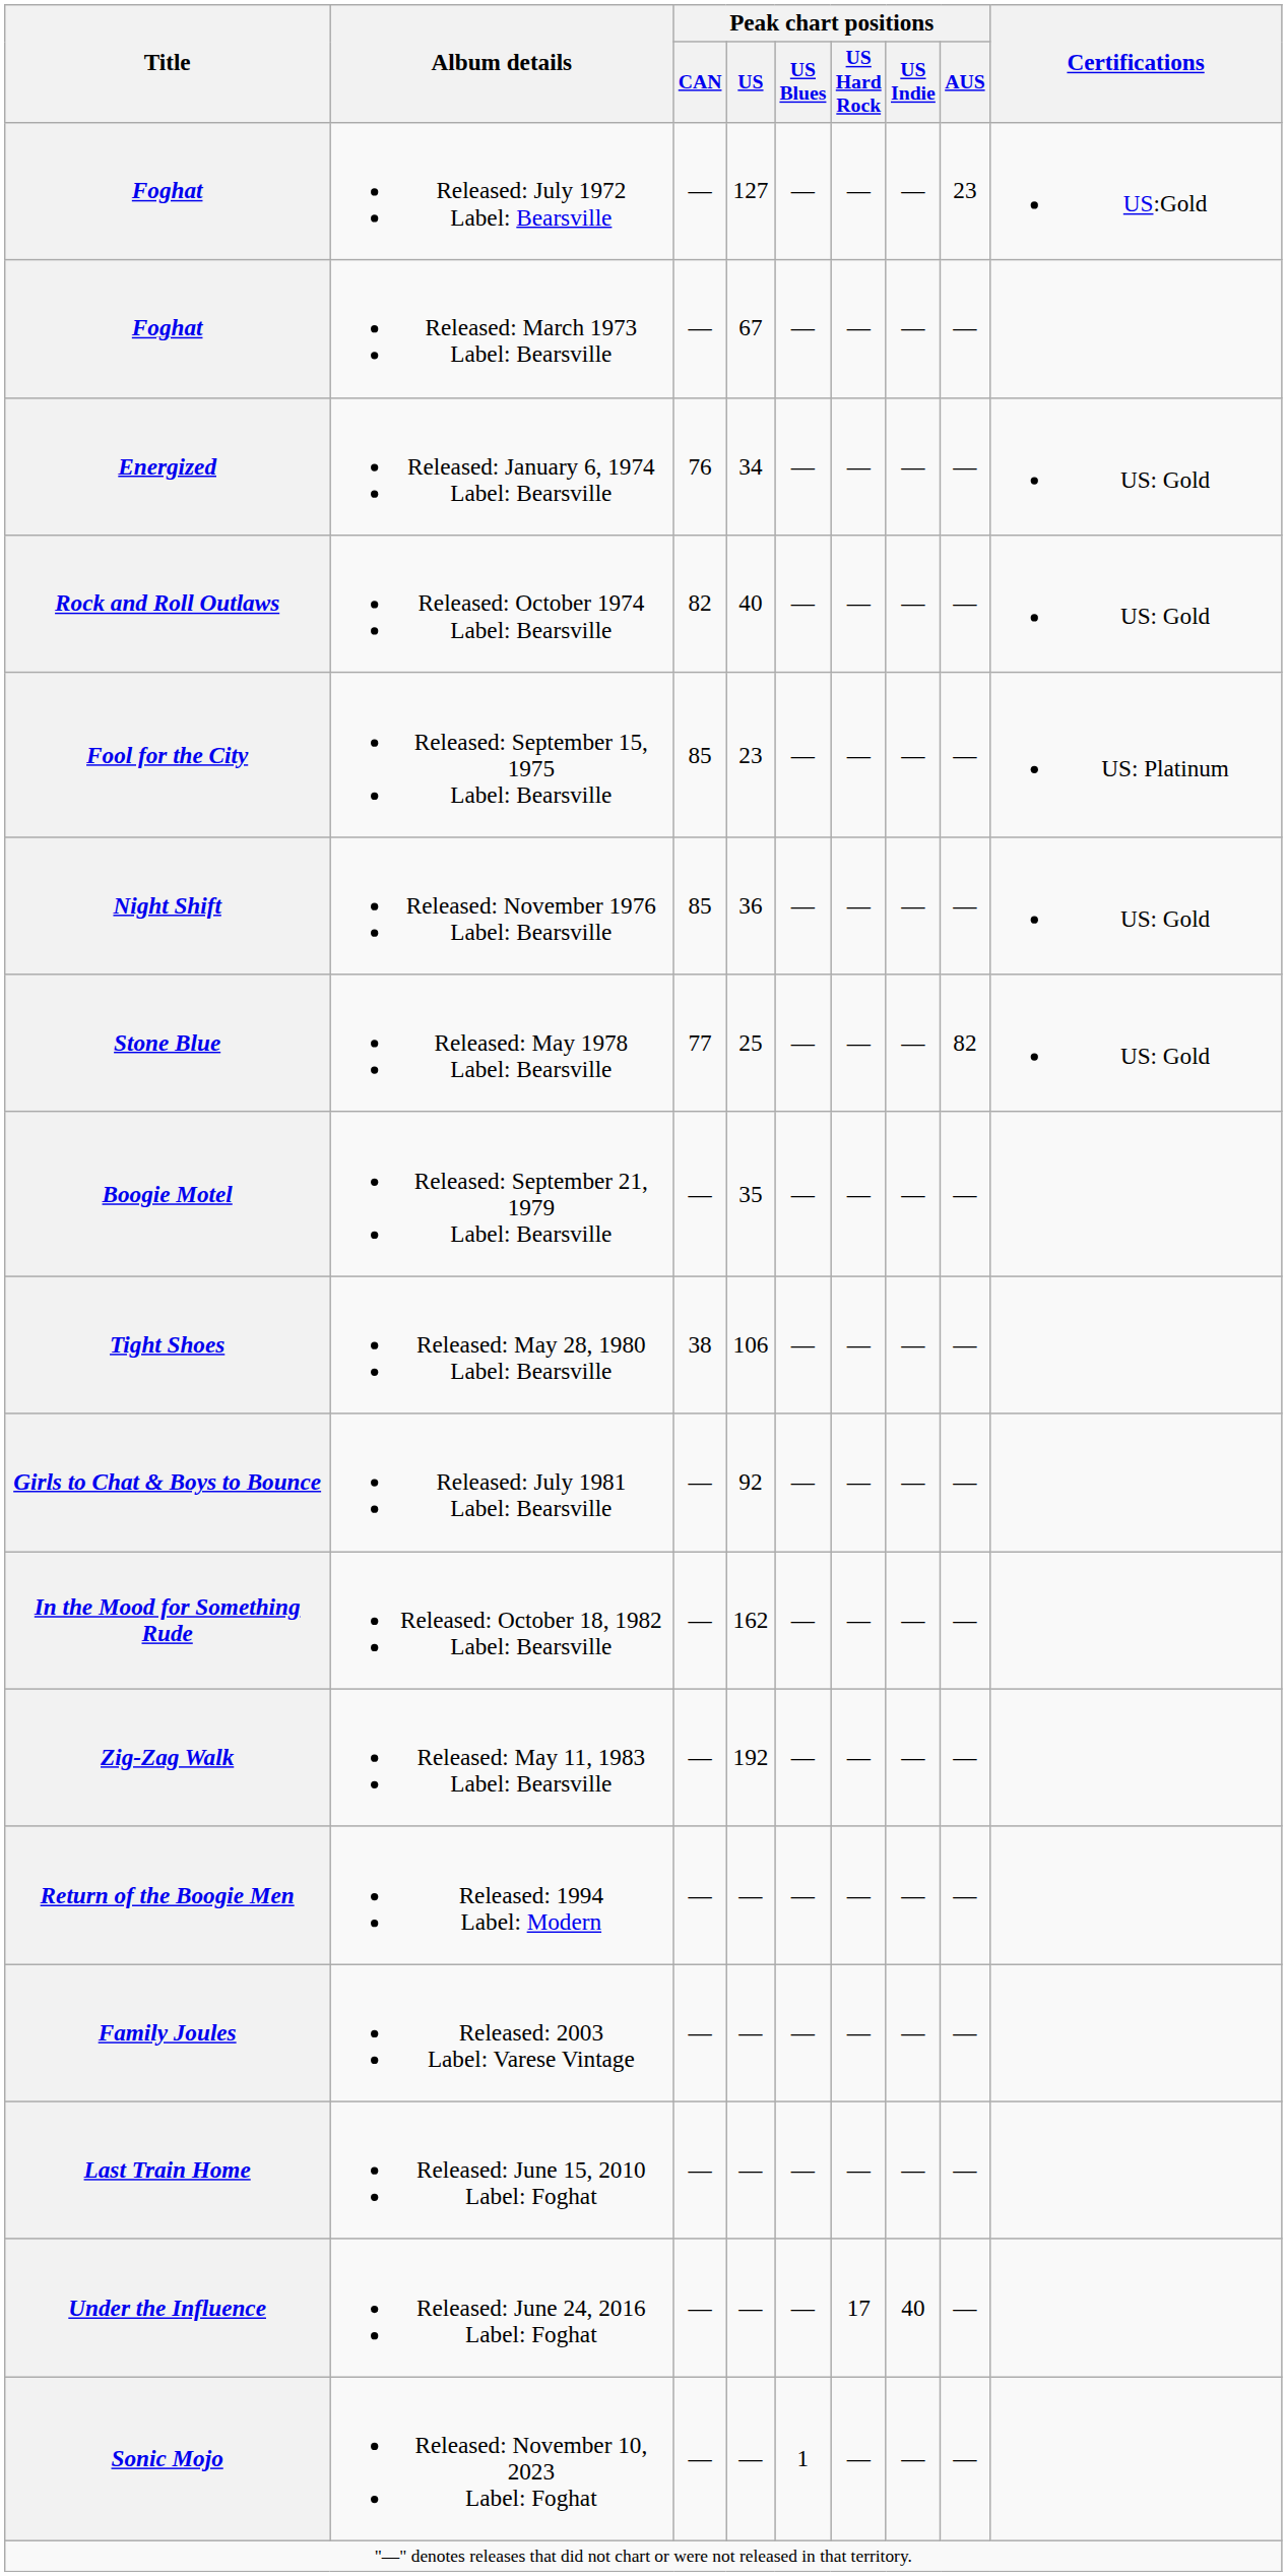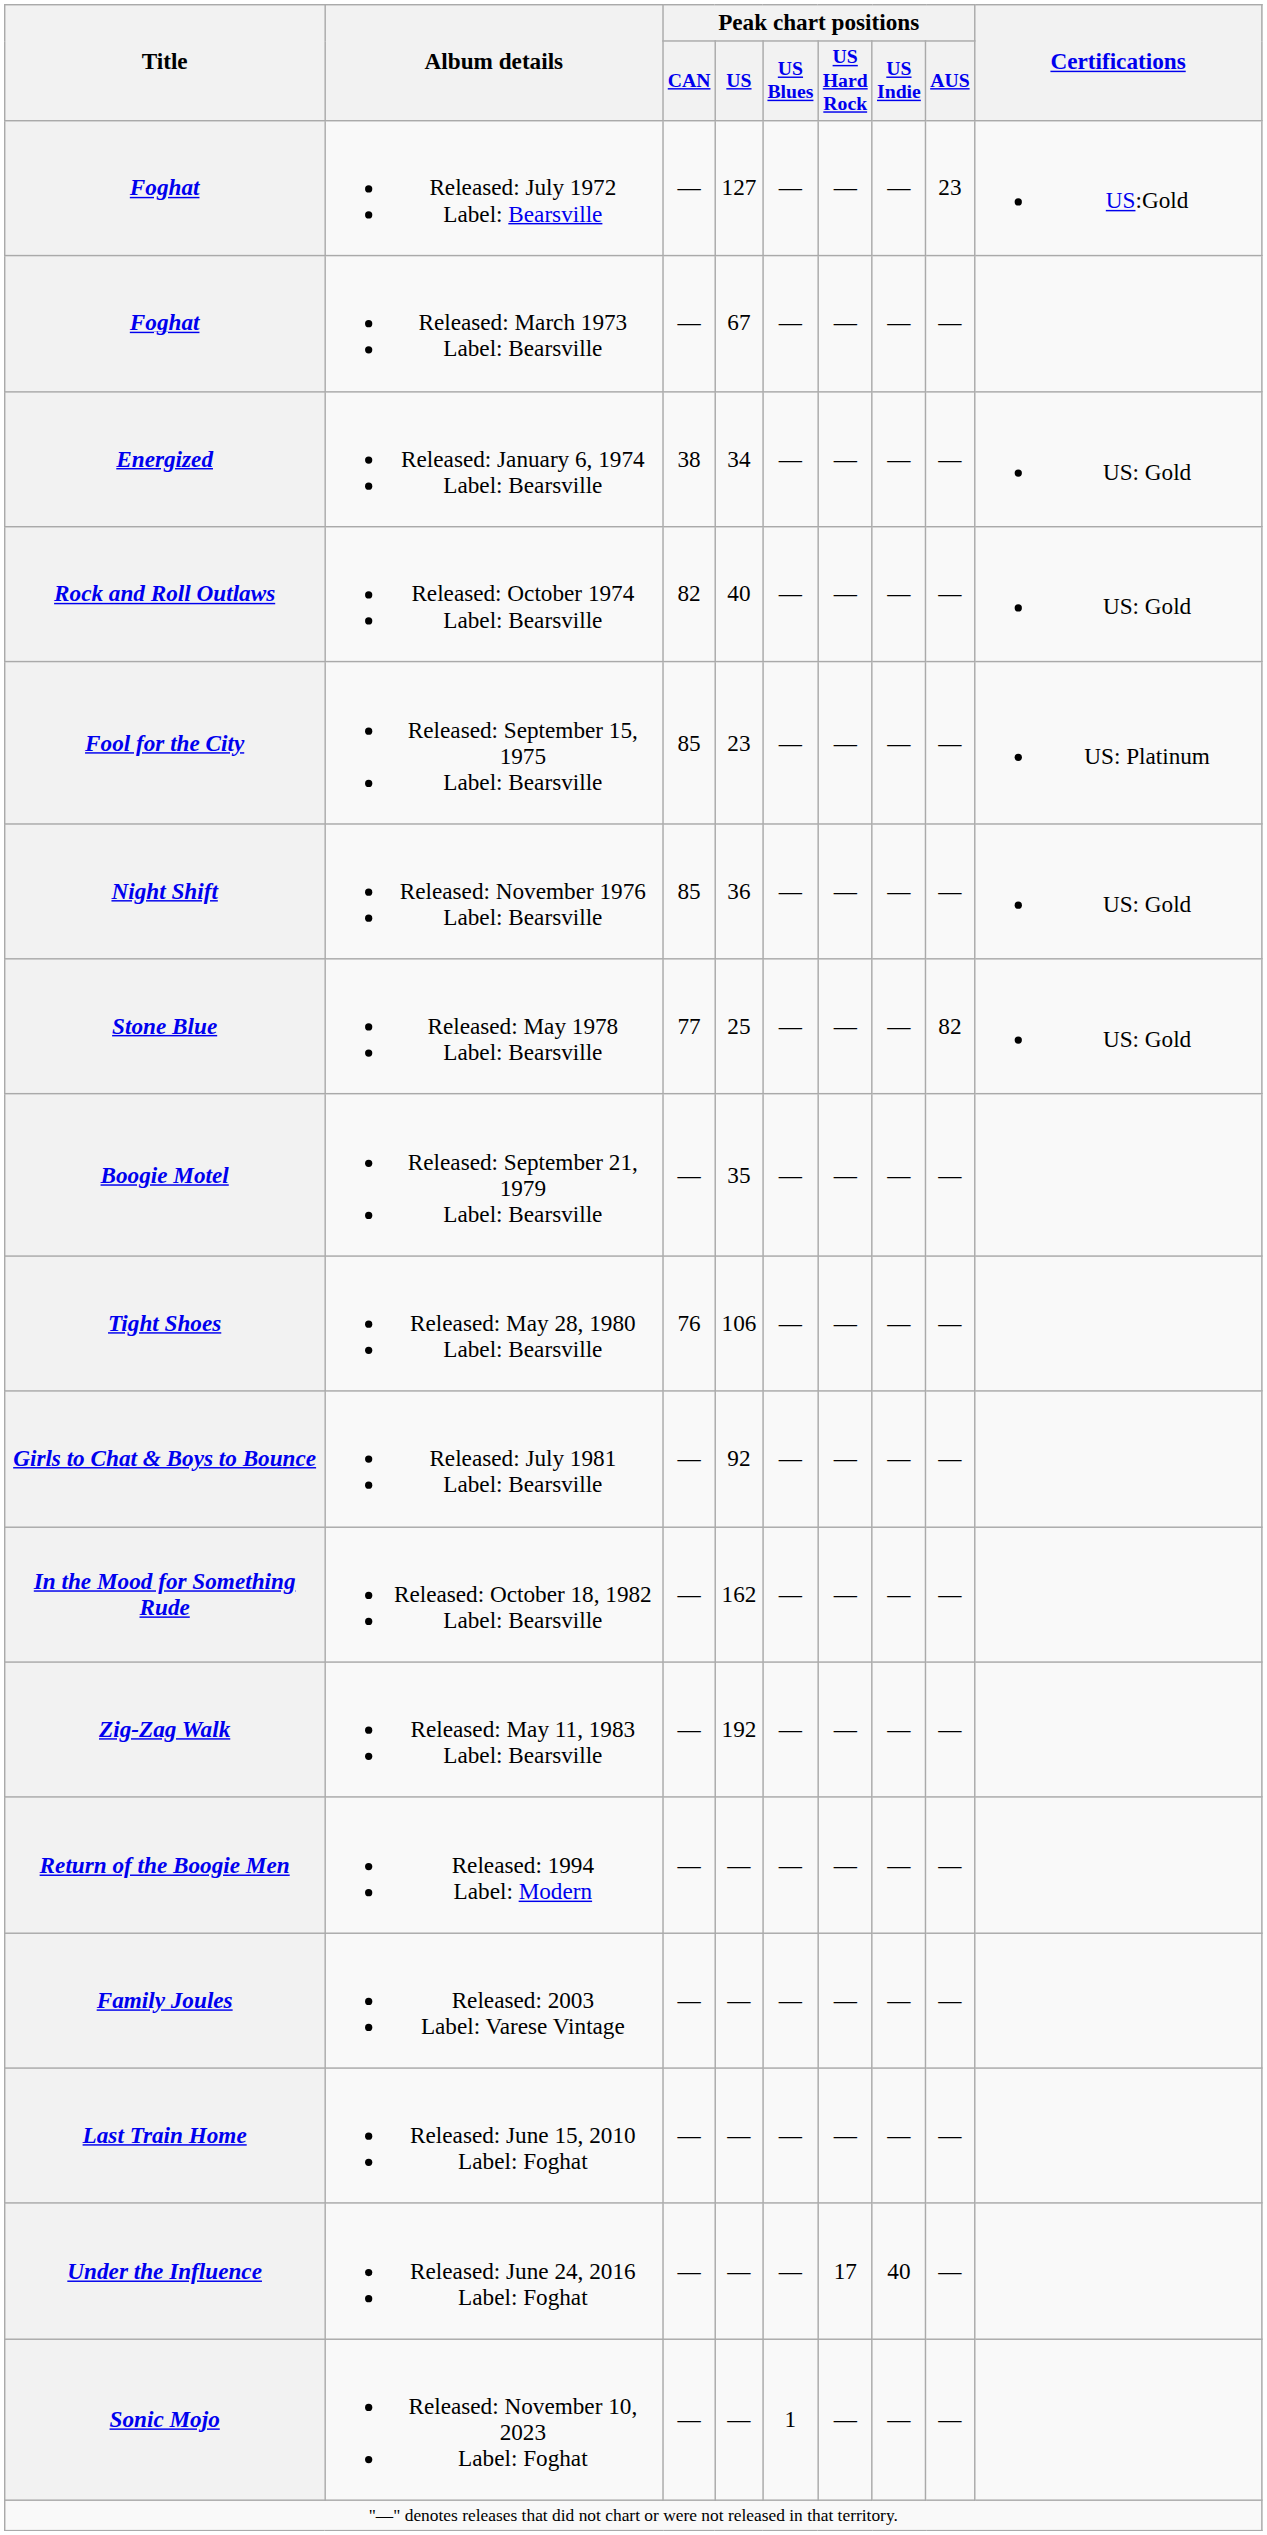 <table class="wikitable plainrowheaders" style="text-align:center;">
 <tr>
 <th scope="col" rowspan="2" style="width:18em;">Title</th>
 <th scope="col" rowspan="2" style="width:18em;">Album details</th>
 <th scope="col" colspan="6">Peak chart positions</th>
 <th rowspan="2" style="width:15em;"><a href='#'>Certifications</a></th>
 </tr>
 <tr>
 <th style="width:2em;font-size:85%"><a href='#'>CAN</a><br></th>
 <th style="width:2em;font-size:85%"><a href='#'>US</a><br></th>
 <th style="width:2em;font-size:85%"><a href='#'>US<br>Blues</a><br></th>
 <th style="width:2em;font-size:85%"><a href='#'>US<br>Hard Rock</a><br></th>
 <th style="width:2em;font-size:85%"><a href='#'>US Indie</a><br></th>
 <th style="width:2em;font-size:85%"><a href='#'>AUS</a><br></th>
 </tr>
 <tr>
 <th scope="row"><em><a href='#'>Foghat</a></em></th>
 <td><br><ul><li>Released: July 1972</li><li>Label: <a href='#'>Bearsville</a></li></ul></td>
 <td>—</td>
 <td>127</td>
 <td>—</td>
 <td>—</td>
 <td>—</td>
 <td>23</td>
 <td><br><ul><li><a href='#'>US</a>:Gold</li></ul></td>
 </tr>
 <tr>
 <th scope="row"><em><a href='#'>Foghat</a></em></th>
 <td><br><ul><li>Released: March 1973</li><li>Label: Bearsville</li></ul></td>
 <td>—</td>
 <td>67</td>
 <td>—</td>
 <td>—</td>
 <td>—</td>
 <td>—</td>
 <td></td>
 </tr>
 <tr>
 <th scope="row"><em><a href='#'>Energized</a></em></th>
 <td><br><ul><li>Released: January 6, 1974</li><li>Label: Bearsville</li></ul></td>
-<td>76</td>
+<td>38</td>
 <td>34</td>
 <td>—</td>
 <td>—</td>
 <td>—</td>
 <td>—</td>
 <td><br><ul><li>US: Gold</li></ul></td>
 </tr>
 <tr>
 <th scope="row"><em><a href='#'>Rock and Roll Outlaws</a></em></th>
 <td><br><ul><li>Released: October 1974</li><li>Label: Bearsville</li></ul></td>
 <td>82</td>
 <td>40</td>
 <td>—</td>
 <td>—</td>
 <td>—</td>
 <td>—</td>
 <td><br><ul><li>US: Gold</li></ul></td>
 </tr>
 <tr>
 <th scope="row"><em><a href='#'>Fool for the City</a></em></th>
 <td><br><ul><li>Released: September 15, 1975</li><li>Label: Bearsville</li></ul></td>
 <td>85</td>
 <td>23</td>
 <td>—</td>
 <td>—</td>
 <td>—</td>
 <td>—</td>
 <td><br><ul><li>US: Platinum</li></ul></td>
 </tr>
 <tr>
 <th scope="row"><em><a href='#'>Night Shift</a></em></th>
 <td><br><ul><li>Released: November 1976</li><li>Label: Bearsville</li></ul></td>
 <td>85</td>
 <td>36</td>
 <td>—</td>
 <td>—</td>
 <td>—</td>
 <td>—</td>
 <td><br><ul><li>US: Gold</li></ul></td>
 </tr>
 <tr>
 <th scope="row"><em><a href='#'>Stone Blue</a></em></th>
 <td><br><ul><li>Released: May 1978</li><li>Label: Bearsville</li></ul></td>
 <td>77</td>
 <td>25</td>
 <td>—</td>
 <td>—</td>
 <td>—</td>
 <td>82</td>
 <td><br><ul><li>US: Gold</li></ul></td>
 </tr>
 <tr>
 <th scope="row"><em><a href='#'>Boogie Motel</a></em></th>
 <td><br><ul><li>Released: September 21, 1979</li><li>Label: Bearsville</li></ul></td>
 <td>—</td>
 <td>35</td>
 <td>—</td>
 <td>—</td>
 <td>—</td>
 <td>—</td>
 <td></td>
 </tr>
 <tr>
 <th scope="row"><em><a href='#'>Tight Shoes</a></em></th>
 <td><br><ul><li>Released: May 28, 1980</li><li>Label: Bearsville</li></ul></td>
-<td>38</td>
+<td>76</td>
 <td>106</td>
 <td>—</td>
 <td>—</td>
 <td>—</td>
 <td>—</td>
 <td></td>
 </tr>
 <tr>
 <th scope="row"><em><a href='#'>Girls to Chat & Boys to Bounce</a></em></th>
 <td><br><ul><li>Released: July 1981</li><li>Label: Bearsville</li></ul></td>
 <td>—</td>
 <td>92</td>
 <td>—</td>
 <td>—</td>
 <td>—</td>
 <td>—</td>
 <td></td>
 </tr>
 <tr>
 <th scope="row"><em><a href='#'>In the Mood for Something Rude</a></em></th>
 <td><br><ul><li>Released: October 18, 1982</li><li>Label: Bearsville</li></ul></td>
 <td>—</td>
 <td>162</td>
 <td>—</td>
 <td>—</td>
 <td>—</td>
 <td>—</td>
 <td></td>
 </tr>
 <tr>
 <th scope="row"><em><a href='#'>Zig-Zag Walk</a></em></th>
 <td><br><ul><li>Released: May 11, 1983</li><li>Label: Bearsville</li></ul></td>
 <td>—</td>
 <td>192</td>
 <td>—</td>
 <td>—</td>
 <td>—</td>
 <td>—</td>
 <td></td>
 </tr>
 <tr>
 <th scope="row"><em><a href='#'>Return of the Boogie Men</a></em></th>
 <td><br><ul><li>Released: 1994</li><li>Label: <a href='#'>Modern</a></li></ul></td>
 <td>—</td>
 <td>—</td>
 <td>—</td>
 <td>—</td>
 <td>—</td>
 <td>—</td>
 <td></td>
 </tr>
 <tr>
 <th scope="row"><em><a href='#'>Family Joules</a></em></th>
 <td><br><ul><li>Released: 2003</li><li>Label: Varese Vintage</li></ul></td>
 <td>—</td>
 <td>—</td>
 <td>—</td>
 <td>—</td>
 <td>—</td>
 <td>—</td>
 <td></td>
 </tr>
 <tr>
 <th scope="row"><em><a href='#'>Last Train Home</a></em></th>
 <td><br><ul><li>Released: June 15, 2010</li><li>Label: Foghat</li></ul></td>
 <td>—</td>
 <td>—</td>
 <td>—</td>
 <td>—</td>
 <td>—</td>
 <td>—</td>
 <td></td>
 </tr>
 <tr>
 <th scope="row"><em><a href='#'>Under the Influence</a></em></th>
 <td><br><ul><li>Released: June 24, 2016</li><li>Label: Foghat</li></ul></td>
 <td>—</td>
 <td>—</td>
 <td>—</td>
 <td>17</td>
 <td>40</td>
 <td>—</td>
 <td></td>
 </tr>
 <tr>
 <th scope="row"><em><a href='#'>Sonic Mojo</a></em></th>
 <td><br><ul><li>Released: November 10, 2023</li><li>Label: Foghat</li></ul></td>
 <td>—</td>
 <td>—</td>
 <td>1</td>
 <td>—</td>
 <td>—</td>
 <td>—</td>
 <td></td>
 </tr>
 <tr>
 <td colspan="16" style="text-align:center; font-size:9pt;">"—" denotes releases that did not chart or were not released in that territory.</td>
 </tr>
 </table>
